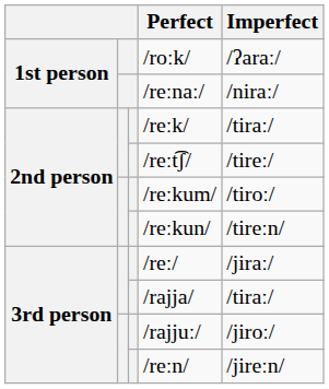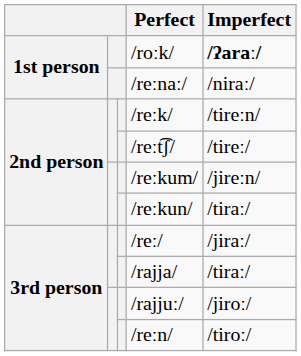 <table class="wikitable">
 <tr>
 <th colspan="3"></th>
 <th>Perfect</th>
 <th>Imperfect</th>
 </tr>
 <tr>
 <th rowspan="2">1st person</th>
 <th colspan="2"></th>
 <td>/roːk/</td>
-<td>/ʔaraː/</td>
+<td><strong>/ʔaraː/</strong></td>
 </tr>
 <tr>
 <th colspan="2"></th>
 <td>/reːnaː/</td>
 <td>/niraː/</td>
 </tr>
 <tr>
 <th rowspan="4">2nd person</th>
 <th rowspan="2"></th>
 <th></th>
 <td>/reːk/</td>
-<td>/tiraː/</td>
+<td>/tireːn/</td>
 </tr>
 <tr>
 <th></th>
 <td>/reːt͡ʃ/</td>
 <td>/tireː/</td>
 </tr>
 <tr>
 <th rowspan="2"></th>
 <th></th>
 <td>/reːkum/</td>
-<td>/tiroː/</td>
+<td>/jireːn/</td>
 </tr>
 <tr>
 <th></th>
 <td>/reːkun/</td>
-<td>/tireːn/</td>
+<td>/tiraː/</td>
 </tr>
 <tr>
 <th rowspan="4">3rd person</th>
 <th rowspan="2"></th>
 <th></th>
 <td>/reː/</td>
 <td>/jiraː/</td>
 </tr>
 <tr>
 <th></th>
 <td>/rajja/</td>
 <td>/tiraː/</td>
 </tr>
 <tr>
 <th rowspan="2"></th>
 <th></th>
 <td>/rajjuː/</td>
 <td>/jiroː/</td>
 </tr>
 <tr>
 <th></th>
 <td>/reːn/</td>
-<td>/jireːn/</td>
+<td>/tiroː/</td>
 </tr>
 </table>
